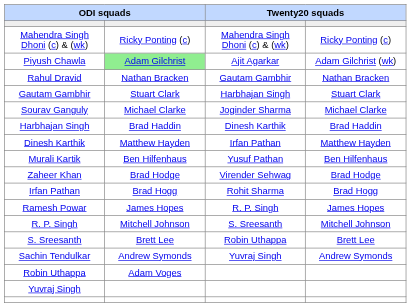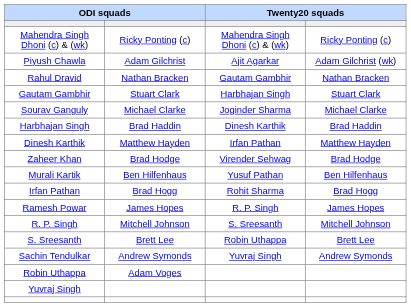 <table border="1" cellpadding="4" cellspacing="0" style="text-align:center; font-size:90%; border-collapse:collapse;" width=70%>
 <tr style="background:#C1D8FF;">
 <th colspan=2>ODI squads</th>
 <th colspan=2>Twenty20 squads</th>
 </tr>
 <tr bgcolor="#efefef">
 <th width=15%></th>
 <th width=15%></th>
 <th width=15%></th>
 <th width=15%></th>
 </tr>
 <tr>
 <td><a href='#'>Mahendra Singh Dhoni</a> (<a href='#'>c</a>) & (<a href='#'>wk</a>)</td>
 <td><a href='#'>Ricky Ponting</a> (<a href='#'>c</a>)</td>
 <td><a href='#'>Mahendra Singh Dhoni</a> (<a href='#'>c</a>) & (<a href='#'>wk</a>)</td>
 <td><a href='#'>Ricky Ponting</a> (<a href='#'>c</a>)</td>
 </tr>
 <tr>
 <td><a href='#'>Piyush Chawla</a></td>
-<td style="background: lightgreen;"><a href='#'>Adam Gilchrist</a></td>
+<td><a href='#'>Adam Gilchrist</a></td>
 <td><a href='#'>Ajit Agarkar</a></td>
 <td><a href='#'>Adam Gilchrist</a> (<a href='#'>wk</a>)</td>
 </tr>
 <tr>
 <td><a href='#'>Rahul Dravid</a></td>
 <td><a href='#'>Nathan Bracken</a></td>
 <td><a href='#'>Gautam Gambhir</a></td>
 <td><a href='#'>Nathan Bracken</a></td>
 </tr>
 <tr>
 <td><a href='#'>Gautam Gambhir</a></td>
 <td><a href='#'>Stuart Clark</a></td>
 <td><a href='#'>Harbhajan Singh</a></td>
 <td><a href='#'>Stuart Clark</a></td>
 </tr>
 <tr>
 <td><a href='#'>Sourav Ganguly</a></td>
 <td><a href='#'>Michael Clarke</a></td>
 <td><a href='#'>Joginder Sharma</a></td>
 <td><a href='#'>Michael Clarke</a></td>
 </tr>
 <tr>
 <td><a href='#'>Harbhajan Singh</a></td>
 <td><a href='#'>Brad Haddin</a></td>
 <td><a href='#'>Dinesh Karthik</a></td>
 <td><a href='#'>Brad Haddin</a></td>
 </tr>
 <tr>
 <td><a href='#'>Dinesh Karthik</a></td>
 <td><a href='#'>Matthew Hayden</a></td>
 <td><a href='#'>Irfan Pathan</a></td>
 <td><a href='#'>Matthew Hayden</a></td>
 </tr>
 <tr>
+<td><a href='#'>Zaheer Khan</a></td>
+<td><a href='#'>Brad Hodge</a></td>
+<td><a href='#'>Virender Sehwag</a></td>
+<td><a href='#'>Brad Hodge</a></td>
+</tr>
+<tr>
 <td><a href='#'>Murali Kartik</a></td>
 <td><a href='#'>Ben Hilfenhaus</a></td>
 <td><a href='#'>Yusuf Pathan</a></td>
 <td><a href='#'>Ben Hilfenhaus</a></td>
-</tr>
-<tr>
-<td><a href='#'>Zaheer Khan</a></td>
-<td><a href='#'>Brad Hodge</a></td>
-<td><a href='#'>Virender Sehwag</a></td>
-<td><a href='#'>Brad Hodge</a></td>
 </tr>
 <tr>
 <td><a href='#'>Irfan Pathan</a></td>
 <td><a href='#'>Brad Hogg</a></td>
 <td><a href='#'>Rohit Sharma</a></td>
 <td><a href='#'>Brad Hogg</a></td>
 </tr>
 <tr>
 <td><a href='#'>Ramesh Powar</a></td>
 <td><a href='#'>James Hopes</a></td>
 <td><a href='#'>R. P. Singh</a></td>
 <td><a href='#'>James Hopes</a></td>
 </tr>
 <tr>
 <td><a href='#'>R. P. Singh</a></td>
 <td><a href='#'>Mitchell Johnson</a></td>
 <td><a href='#'>S. Sreesanth</a></td>
 <td><a href='#'>Mitchell Johnson</a></td>
 </tr>
 <tr>
 <td><a href='#'>S. Sreesanth</a></td>
 <td><a href='#'>Brett Lee</a></td>
 <td><a href='#'>Robin Uthappa</a></td>
 <td><a href='#'>Brett Lee</a></td>
 </tr>
 <tr>
 <td><a href='#'>Sachin Tendulkar</a></td>
 <td><a href='#'>Andrew Symonds</a></td>
 <td><a href='#'>Yuvraj Singh</a></td>
 <td><a href='#'>Andrew Symonds</a></td>
 </tr>
 <tr>
 <td><a href='#'>Robin Uthappa</a></td>
 <td><a href='#'>Adam Voges</a></td>
 <td></td>
 <td></td>
 </tr>
 <tr>
 <td><a href='#'>Yuvraj Singh</a></td>
 <td></td>
 <td></td>
 <td></td>
 </tr>
 <tr>
 <td></td>
 <td></td>
 <td></td>
 <td></td>
 </tr>
 </table>
